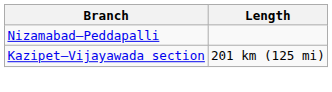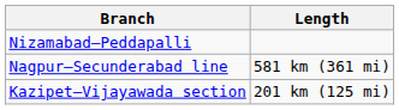 <table class="wikitable">
 <tr>
 <th>Branch</th>
 <th>Length</th>
 </tr>
 <tr>
 <td><a href='#'>Nizamabad–Peddapalli</a></td>
 <td></td>
 </tr>
 <tr>
+<td><a href='#'>Nagpur–Secunderabad line</a></td>
+<td>581 km (361 mi)</td>
+</tr>
+<tr>
 <td><a href='#'>Kazipet–Vijayawada section</a></td>
 <td>201 km (125 mi)</td>
 </tr>
 </table>
